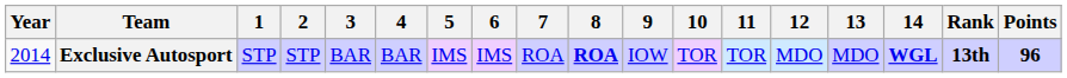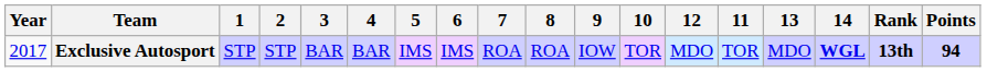 <table class="wikitable" style="text-align:center; font-size:90%">
 <tr>
 <th>Year</th>
 <th>Team</th>
 <th>1</th>
 <th>2</th>
 <th>3</th>
 <th>4</th>
 <th>5</th>
 <th>6</th>
 <th>7</th>
 <th>8</th>
 <th>9</th>
 <th>10</th>
+<th>12</th>
 <th>11</th>
-<th>12</th>
 <th>13</th>
 <th>14</th>
 <th>Rank</th>
 <th>Points</th>
 </tr>
 <tr>
-<td><a href='#'>2014</a></td>
+<td><a href='#'>2017</a></td>
 <th>Exclusive Autosport</th>
 <td style="background:#CFCFFF;"><a href='#'>STP</a><br></td>
 <td style="background:#CFCFFF;"><a href='#'>STP</a><br></td>
 <td style="background:#CFCFFF;"><a href='#'>BAR</a><br></td>
 <td style="background:#CFCFFF;"><a href='#'>BAR</a><br></td>
 <td style="background:#EFCFFF;"><a href='#'>IMS</a><br></td>
 <td style="background:#EFCFFF;"><a href='#'>IMS</a><br></td>
 <td style="background:#CFCFFF;"><a href='#'>ROA</a><br></td>
-<td style="background:#CFCFFF;"><strong><a href='#'>ROA</a><br></strong></td>
+<td style="background:#CFCFFF;"><a href='#'>ROA</a><br></td>
 <td style="background:#CFCFFF;"><a href='#'>IOW</a><br></td>
 <td style="background:#EFCFFF;"><a href='#'>TOR</a><br></td>
+<td style="background:#CFEAFF;"><a href='#'>MDO</a><br></td>
 <td style="background:#CFEAFF;"><a href='#'>TOR</a><br></td>
-<td style="background:#CFEAFF;"><a href='#'>MDO</a><br></td>
 <td style="background:#CFCFFF;"><a href='#'>MDO</a><br></td>
 <td style="background:#CFCFFF;"><strong><a href='#'>WGL</a><br></strong></td>
 <th style="background:#CFCFFF;">13th</th>
-<th style="background:#CFCFFF;">96</th>
+<th style="background:#CFCFFF;">94</th>
 </tr>
 </table>
